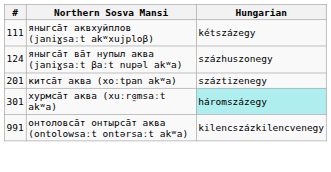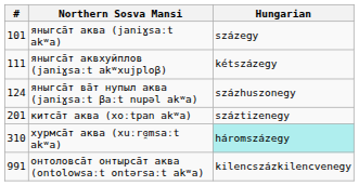 <table class="wikitable" border="0" width="50%">
 <tr>
 <th>#</th>
 <th>Northern Sosva Mansi</th>
 <th>Hungarian</th>
+</tr>
+<tr>
+<td>101</td>
+<td>яныгса̄т аква (janiɣsaːt akʷa)</td>
+<td>százegy</td>
 </tr>
 <tr>
 <td>111</td>
 <td>яныгса̄т аквхуйплов  (janiɣsaːt akʷxujploβ)</td>
 <td>kétszázegy</td>
 </tr>
 <tr>
 <td>124</td>
 <td>яныгса̄т ва̄т нупыл аква (janiɣsaːt βaːt nupəl akʷa)</td>
 <td>százhuszonegy</td>
 </tr>
 <tr>
 <td>201</td>
 <td>китса̄т аква (xoːtpan akʷa)</td>
 <td>száztizenegy</td>
 </tr>
 <tr>
-<td>301</td>
+<td>310</td>
 <td>хурмса̄т аква (xuːrɞ̯msaːt akʷa)</td>
 <td style="background: paleturquoise;">háromszázegy</td>
 </tr>
 <tr>
 <td>991</td>
 <td>онтоловса̄т онтырса̄т аква (ontolowsaːt ontərsaːt akʷa)</td>
 <td>kilencszázkilencvenegy</td>
 </tr>
 </table>
